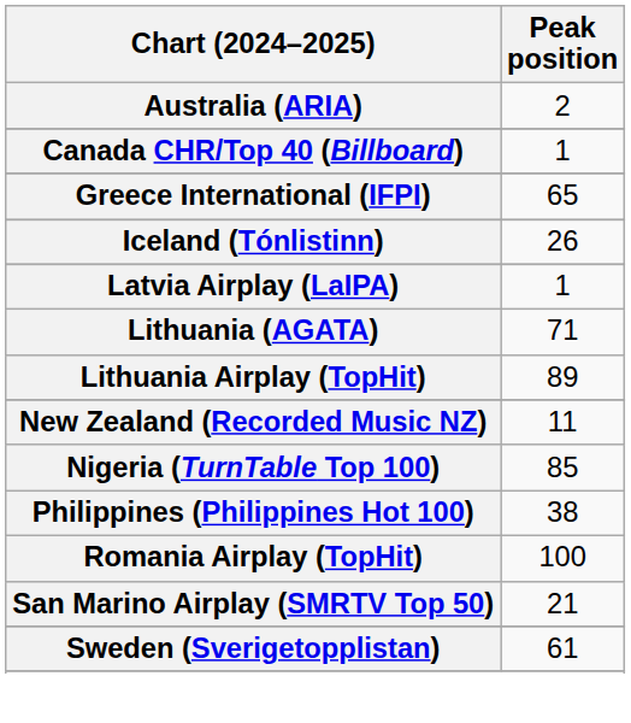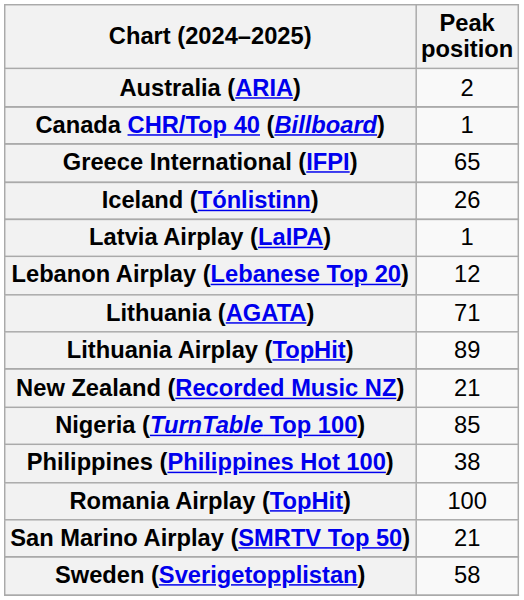 <table class="wikitable sortable plainrowheaders" style="text-align:center">
 <tr>
 <th scope="col">Chart (2024–2025)</th>
 <th scope="col">Peak<br>position</th>
 </tr>
 <tr>
 <th scope="row">Australia (<a href='#'>ARIA</a>)</th>
 <td>2</td>
 </tr>
 <tr>
 </tr>
 <tr>
 </tr>
 <tr>
 <th scope="row">Canada <a href='#'>CHR/Top 40</a> (<em><a href='#'>Billboard</a></em>)</th>
 <td>1</td>
 </tr>
 <tr>
 </tr>
 <tr>
 </tr>
 <tr>
 <th scope="row">Greece International (<a href='#'>IFPI</a>)</th>
 <td>65</td>
 </tr>
 <tr>
 </tr>
 <tr>
 <th scope="row">Iceland (<a href='#'>Tónlistinn</a>)</th>
 <td>26</td>
 </tr>
 <tr>
 </tr>
 <tr>
 <th scope="row">Latvia Airplay (<a href='#'>LaIPA</a>)</th>
 <td>1</td>
 </tr>
 <tr>
+<th scope="row">Lebanon Airplay (<a href='#'>Lebanese Top 20</a>)</th>
+<td>12</td>
+</tr>
+<tr>
 <th scope="row">Lithuania (<a href='#'>AGATA</a>)</th>
 <td>71</td>
 </tr>
 <tr>
 <th scope="row">Lithuania Airplay (<a href='#'>TopHit</a>)</th>
 <td>89</td>
 </tr>
 <tr>
 </tr>
 <tr>
 <th scope="row">New Zealand (<a href='#'>Recorded Music NZ</a>)</th>
-<td>11</td>
+<td>21</td>
 </tr>
 <tr>
 <th scope="row">Nigeria (<a href='#'><em>TurnTable</em> Top 100</a>)</th>
 <td>85</td>
 </tr>
 <tr>
 <th scope="row">Philippines (<a href='#'>Philippines Hot 100</a>)</th>
 <td>38</td>
 </tr>
 <tr>
 <th scope="row">Romania Airplay (<a href='#'>TopHit</a>)</th>
 <td>100</td>
 </tr>
 <tr>
 <th scope="row">San Marino Airplay (<a href='#'>SMRTV Top 50</a>)</th>
 <td>21</td>
 </tr>
 <tr>
 </tr>
 <tr>
 <th scope="row">Sweden (<a href='#'>Sverigetopplistan</a>)</th>
-<td>61</td>
+<td>58</td>
 </tr>
 <tr>
 </tr>
 <tr>
 </tr>
 <tr>
 </tr>
 <tr>
 </tr>
 <tr>
 </tr>
 <tr>
 </tr>
 <tr>
 </tr>
 </table>
